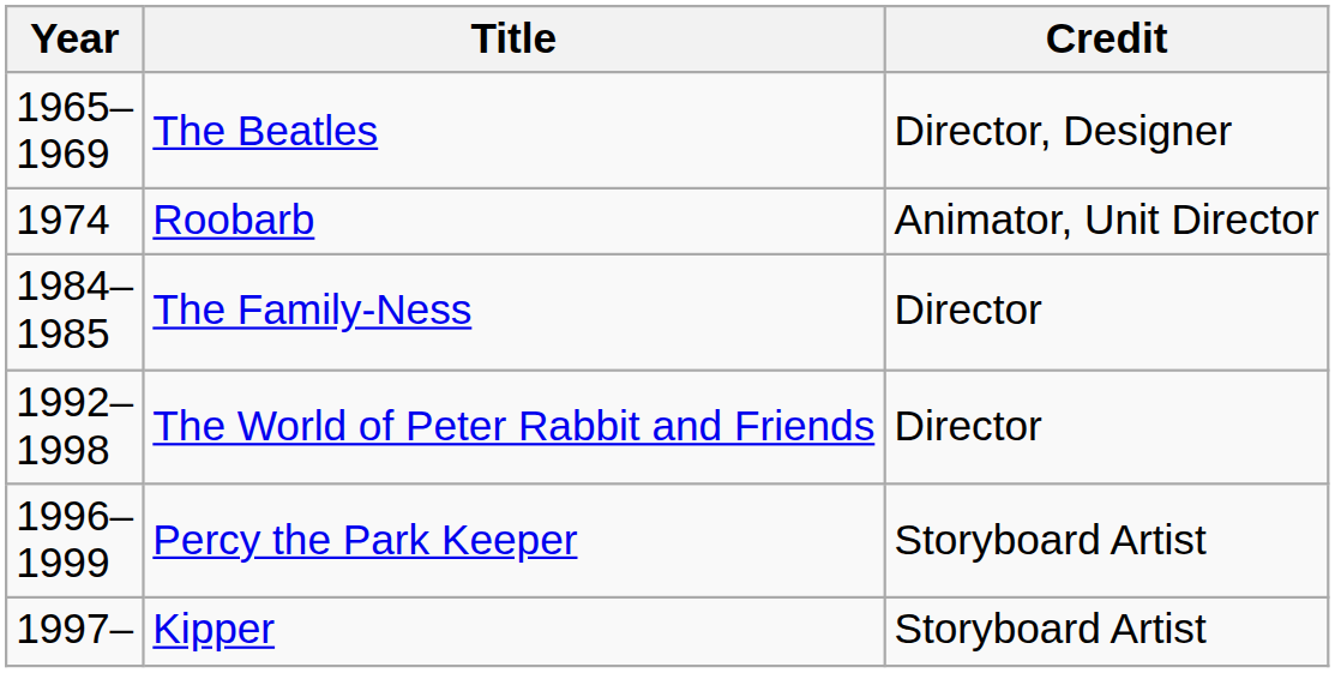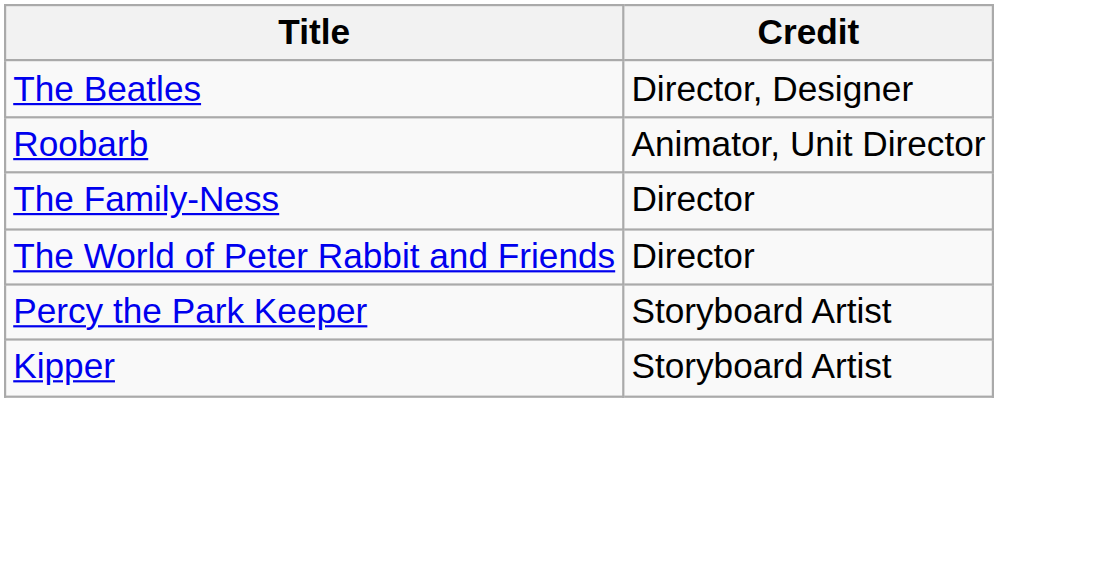 <table class="wikitable sortable">
 <tr>
-<th>Year</th>
 <th>Title</th>
 <th>Credit</th>
 </tr>
 <tr>
-<td>1965–<br>1969</td>
 <td><a href='#'>The Beatles</a></td>
 <td>Director, Designer</td>
 </tr>
 <tr>
-<td>1974</td>
 <td><a href='#'>Roobarb</a></td>
 <td>Animator, Unit Director</td>
 </tr>
 <tr>
-<td>1984–<br>1985</td>
 <td><a href='#'>The Family-Ness</a></td>
 <td>Director</td>
 </tr>
 <tr>
-<td>1992–<br>1998</td>
 <td><a href='#'>The World of Peter Rabbit and Friends</a></td>
 <td>Director</td>
 </tr>
 <tr>
-<td>1996–<br>1999</td>
 <td><a href='#'>Percy the Park Keeper</a></td>
 <td>Storyboard Artist</td>
 </tr>
 <tr>
-<td>1997–</td>
 <td><a href='#'>Kipper</a></td>
 <td>Storyboard Artist</td>
 </tr>
 </table>
